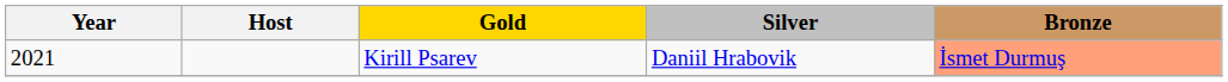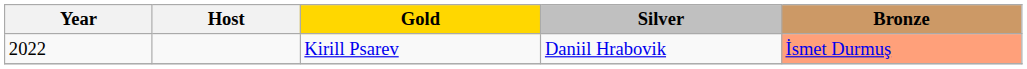 <table class="wikitable">
 <tr align=center>
 <th width="120">Year</th>
 <th width="120">Host</th>
 <td width="200" bgcolor="gold"><strong>Gold</strong></td>
 <td width="200" bgcolor="silver"><strong>Silver</strong></td>
 <td width="200" bgcolor="CC9966"><strong>Bronze</strong></td>
 </tr>
 <tr>
-<td>2021</td>
+<td>2022</td>
 <td></td>
 <td> <a href='#'>Kirill Psarev</a></td>
 <td> <a href='#'>Daniil Hrabovik</a></td>
 <td style="background: lightsalmon;"> <a href='#'>İsmet Durmuş</a></td>
 </tr>
 <tr>
 </tr>
 </table>
